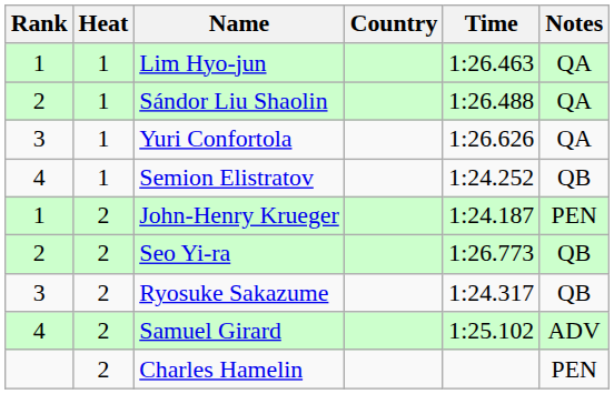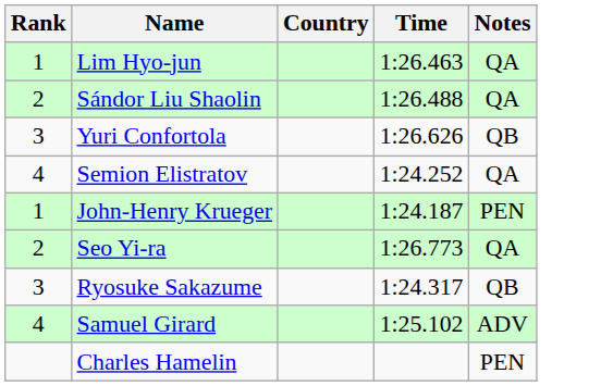 <table class="wikitable sortable" style="text-align:center">
 <tr>
 <th>Rank</th>
-<th>Heat</th>
 <th>Name</th>
 <th>Country</th>
 <th>Time</th>
 <th>Notes</th>
 </tr>
 <tr bgcolor=ccffcc>
-<td>1</td>
 <td>1</td>
 <td align=left><a href='#'>Lim Hyo-jun</a></td>
 <td align=left></td>
 <td>1:26.463</td>
 <td>QA</td>
 </tr>
 <tr bgcolor=ccffcc>
 <td>2</td>
-<td>1</td>
 <td align=left><a href='#'>Sándor Liu Shaolin</a></td>
 <td align=left></td>
 <td>1:26.488</td>
 <td>QA</td>
 </tr>
 <tr>
 <td>3</td>
-<td>1</td>
 <td align=left><a href='#'>Yuri Confortola</a></td>
 <td align=left></td>
 <td>1:26.626</td>
-<td>QA</td>
+<td>QB</td>
 </tr>
 <tr>
 <td>4</td>
-<td>1</td>
 <td align=left><a href='#'>Semion Elistratov</a></td>
 <td align=left></td>
 <td>1:24.252</td>
-<td>QB</td>
+<td>QA</td>
 </tr>
 <tr bgcolor=ccffcc>
 <td>1</td>
-<td>2</td>
 <td align=left><a href='#'>John-Henry Krueger</a></td>
 <td align=left></td>
 <td>1:24.187</td>
 <td>PEN</td>
 </tr>
 <tr bgcolor=ccffcc>
 <td>2</td>
-<td>2</td>
 <td align=left><a href='#'>Seo Yi-ra</a></td>
 <td align=left></td>
 <td>1:26.773</td>
-<td>QB</td>
+<td>QA</td>
 </tr>
 <tr>
 <td>3</td>
-<td>2</td>
 <td align=left><a href='#'>Ryosuke Sakazume</a></td>
 <td align=left></td>
 <td>1:24.317</td>
 <td>QB</td>
 </tr>
 <tr bgcolor=ccffcc>
 <td>4</td>
-<td>2</td>
 <td align=left><a href='#'>Samuel Girard</a></td>
 <td align=left></td>
 <td>1:25.102</td>
 <td>ADV</td>
 </tr>
 <tr>
 <td></td>
-<td>2</td>
 <td align=left><a href='#'>Charles Hamelin</a></td>
 <td align=left></td>
 <td></td>
 <td>PEN</td>
 </tr>
 </table>
